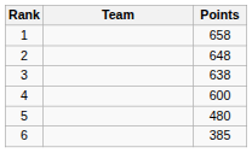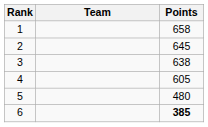 <table class="wikitable" style="text-align:center;">
 <tr>
 <th width=40>Rank</th>
 <th width=180>Team</th>
 <th width=60>Points</th>
 </tr>
 <tr>
 <td>1</td>
 <td align=left></td>
 <td>658</td>
 </tr>
 <tr>
 <td>2</td>
 <td align=left></td>
-<td>648</td>
+<td>645</td>
 </tr>
 <tr>
 <td>3</td>
 <td align=left></td>
 <td>638</td>
 </tr>
 <tr>
 <td>4</td>
 <td align=left></td>
-<td>600</td>
+<td>605</td>
 </tr>
 <tr>
 <td>5</td>
 <td align=left></td>
 <td>480</td>
 </tr>
 <tr>
 <td>6</td>
 <td align=left></td>
-<td>385</td>
+<td><strong>385</strong></td>
 </tr>
 </table>
